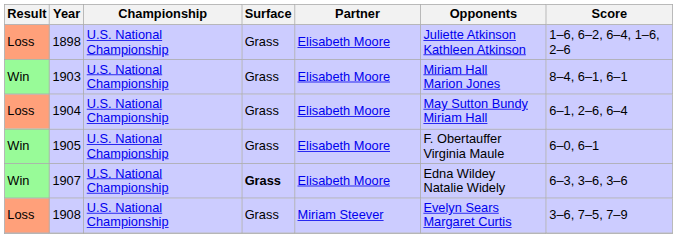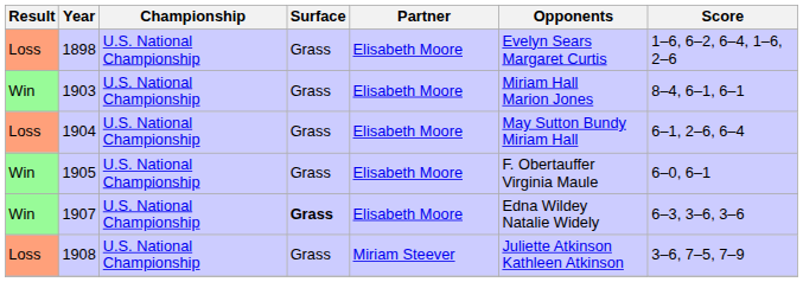 <table class="sortable wikitable">
 <tr>
 <th style="width:40px">Result</th>
 <th style="width:30px">Year</th>
 <th style="width:190px">Championship</th>
 <th style="width:50px">Surface</th>
 <th style="width:150px">Partner</th>
 <th style="width:150px">Opponents</th>
 <th style="width:150px" class="unsortable">Score</th>
 </tr>
 <tr style="background:#ccf;">
 <td style="background:#ffa07a;">Loss</td>
 <td>1898</td>
 <td><a href='#'>U.S. National Championship</a></td>
 <td>Grass</td>
 <td> <a href='#'>Elisabeth Moore</a></td>
-<td> <a href='#'>Juliette Atkinson</a><br>   <a href='#'>Kathleen Atkinson</a></td>
+<td>  <a href='#'>Evelyn Sears</a><br>   <a href='#'>Margaret Curtis</a></td>
 <td>1–6, 6–2, 6–4, 1–6, 2–6</td>
 </tr>
 <tr style="background:#ccf;">
 <td style="background:#98fb98;">Win</td>
 <td>1903</td>
 <td><a href='#'>U.S. National Championship</a></td>
 <td>Grass</td>
 <td> <a href='#'>Elisabeth Moore</a></td>
 <td> <a href='#'>Miriam Hall</a><br>  <a href='#'>Marion Jones</a></td>
 <td>8–4, 6–1, 6–1</td>
 </tr>
 <tr style="background:#ccf;">
 <td style="background:#ffa07a;">Loss</td>
 <td>1904</td>
 <td><a href='#'>U.S. National Championship</a></td>
 <td>Grass</td>
 <td> <a href='#'>Elisabeth Moore</a></td>
 <td>  <a href='#'>May Sutton Bundy</a><br>   <a href='#'>Miriam Hall</a></td>
 <td>6–1, 2–6, 6–4</td>
 </tr>
 <tr style="background:#ccf;">
 <td style="background:#98fb98;">Win</td>
 <td>1905</td>
 <td><a href='#'>U.S. National Championship</a></td>
 <td>Grass</td>
 <td> <a href='#'>Elisabeth Moore</a></td>
 <td> F. Obertauffer <br>  Virginia Maule</td>
 <td>6–0, 6–1</td>
 </tr>
 <tr style="background:#ccf;">
 <td style="background:#98fb98;">Win</td>
 <td>1907</td>
 <td><a href='#'>U.S. National Championship</a></td>
 <td><strong>Grass</strong></td>
 <td> <a href='#'>Elisabeth Moore</a></td>
 <td> Edna Wildey<br>  Natalie Widely</td>
 <td>6–3, 3–6, 3–6</td>
 </tr>
 <tr style="background:#ccf;">
 <td style="background:#ffa07a;">Loss</td>
 <td>1908</td>
 <td><a href='#'>U.S. National Championship</a></td>
 <td>Grass</td>
 <td> <a href='#'>Miriam Steever</a></td>
-<td>  <a href='#'>Evelyn Sears</a><br>   <a href='#'>Margaret Curtis</a></td>
+<td> <a href='#'>Juliette Atkinson</a><br>   <a href='#'>Kathleen Atkinson</a></td>
 <td>3–6, 7–5, 7–9</td>
 </tr>
 <tr>
 </tr>
 </table>
